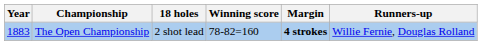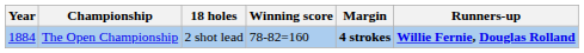 <table class="wikitable">
 <tr>
 <th>Year</th>
 <th>Championship</th>
 <th>18 holes</th>
 <th>Winning score</th>
 <th>Margin</th>
 <th>Runners-up</th>
 </tr>
 <tr style="background:#ABCDEF;">
-<td><a href='#'>1883</a></td>
+<td><a href='#'>1884</a></td>
 <td><a href='#'>The Open Championship</a></td>
 <td>2 shot lead</td>
 <td>78-82=160</td>
 <td><strong>4 strokes</strong></td>
-<td> <a href='#'>Willie Fernie</a>,  <a href='#'>Douglas Rolland</a></td>
+<td><strong> <a href='#'>Willie Fernie</a>,  <a href='#'>Douglas Rolland</a></strong></td>
 </tr>
 </table>
